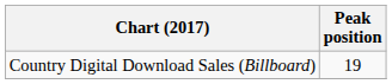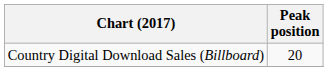 <table class="wikitable sortable">
 <tr>
 <th scope="col">Chart (2017)</th>
 <th scope="col">Peak<br> position</th>
 </tr>
 <tr>
 <td>Country Digital Download Sales (<em>Billboard</em>)</td>
-<td style="text-align:center;">19</td>
+<td style="text-align:center;">20</td>
 </tr>
 <tr>
 </tr>
 </table>
